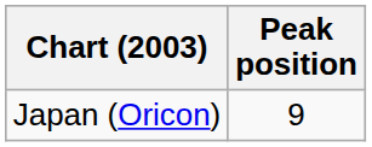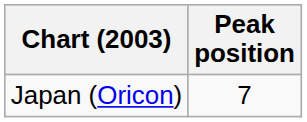 <table class="wikitable sortable plainrowheaders">
 <tr>
 <th scope="col">Chart (2003)</th>
 <th scope="col">Peak<br>position</th>
 </tr>
 <tr>
 <td>Japan (<a href='#'>Oricon</a>)</td>
-<td style="text-align:center;">9</td>
+<td style="text-align:center;">7</td>
 </tr>
 </table>
